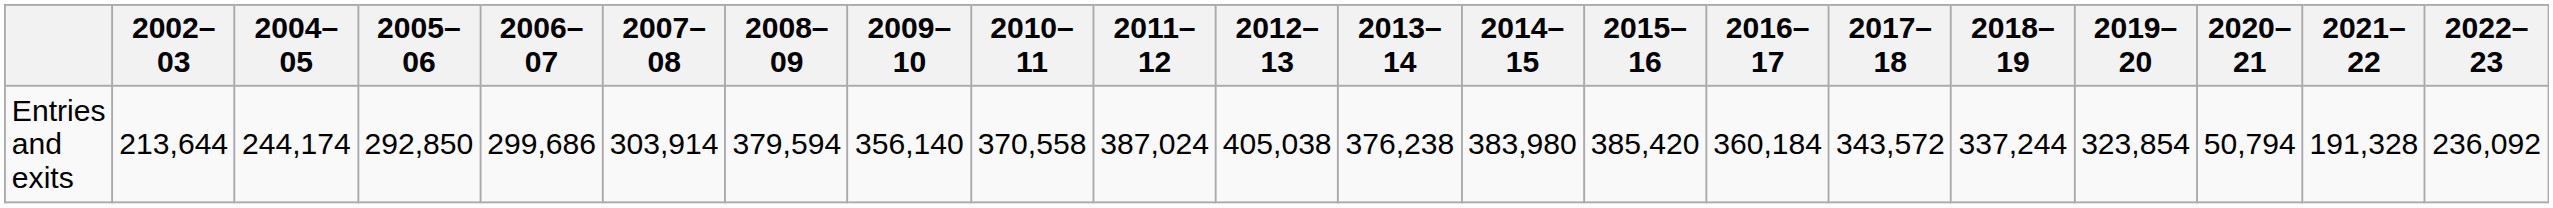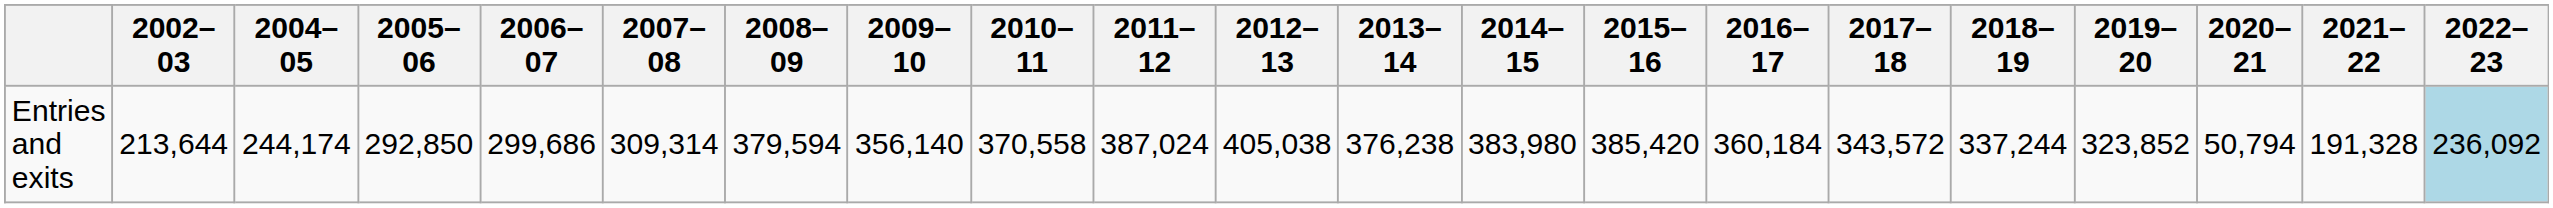 <table class="wikitable">
 <tr>
 <th></th>
 <th>2002–03</th>
 <th>2004–05</th>
 <th>2005–06</th>
 <th>2006–07</th>
 <th>2007–08</th>
 <th>2008–09</th>
 <th>2009–10</th>
 <th>2010–11</th>
 <th>2011–12</th>
 <th>2012–13</th>
 <th>2013–14</th>
 <th>2014–15</th>
 <th>2015–16</th>
 <th>2016–17</th>
 <th>2017–18</th>
 <th>2018–19</th>
 <th>2019–20</th>
 <th>2020–21</th>
 <th>2021–22</th>
 <th>2022–23</th>
 </tr>
 <tr>
 <td>Entries and exits</td>
 <td>213,644</td>
 <td>244,174</td>
 <td>292,850</td>
 <td>299,686</td>
-<td>303,914</td>
+<td>309,314</td>
 <td>379,594</td>
 <td>356,140</td>
 <td>370,558</td>
 <td>387,024</td>
 <td>405,038</td>
 <td>376,238</td>
 <td>383,980</td>
 <td>385,420</td>
 <td>360,184</td>
 <td>343,572</td>
 <td>337,244</td>
-<td>323,854</td>
+<td>323,852</td>
 <td>50,794</td>
 <td>191,328</td>
-<td>236,092</td>
+<td style="background: lightblue;">236,092</td>
 </tr>
 </table>
